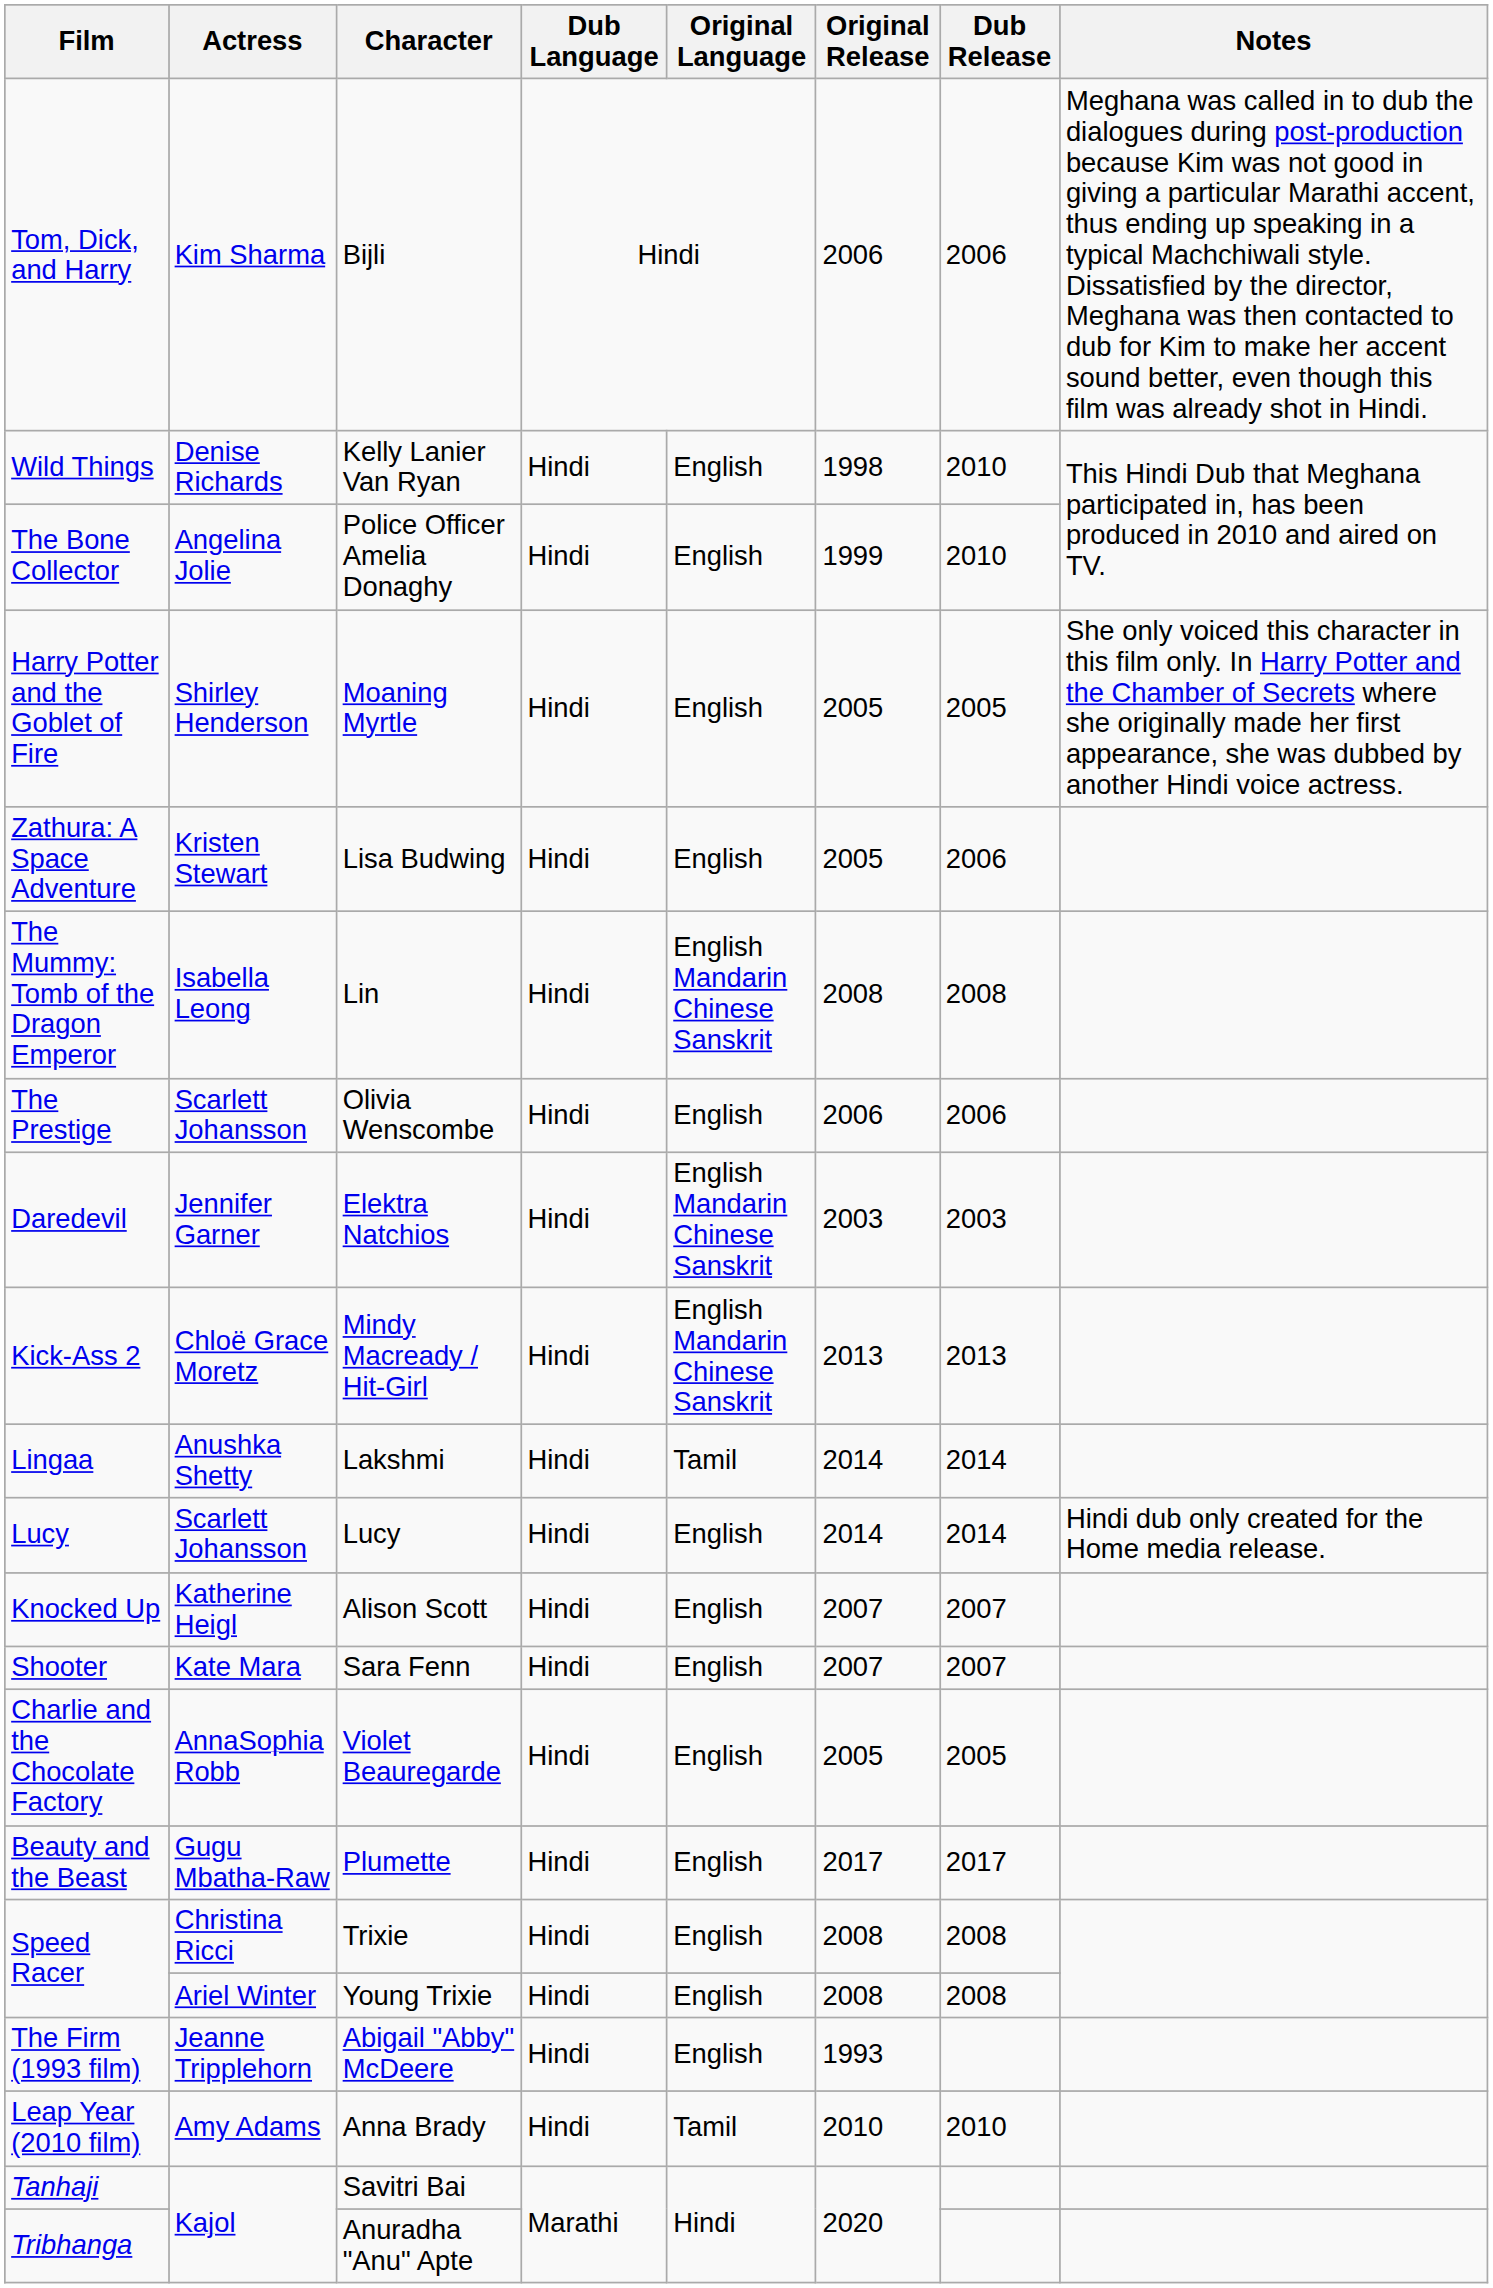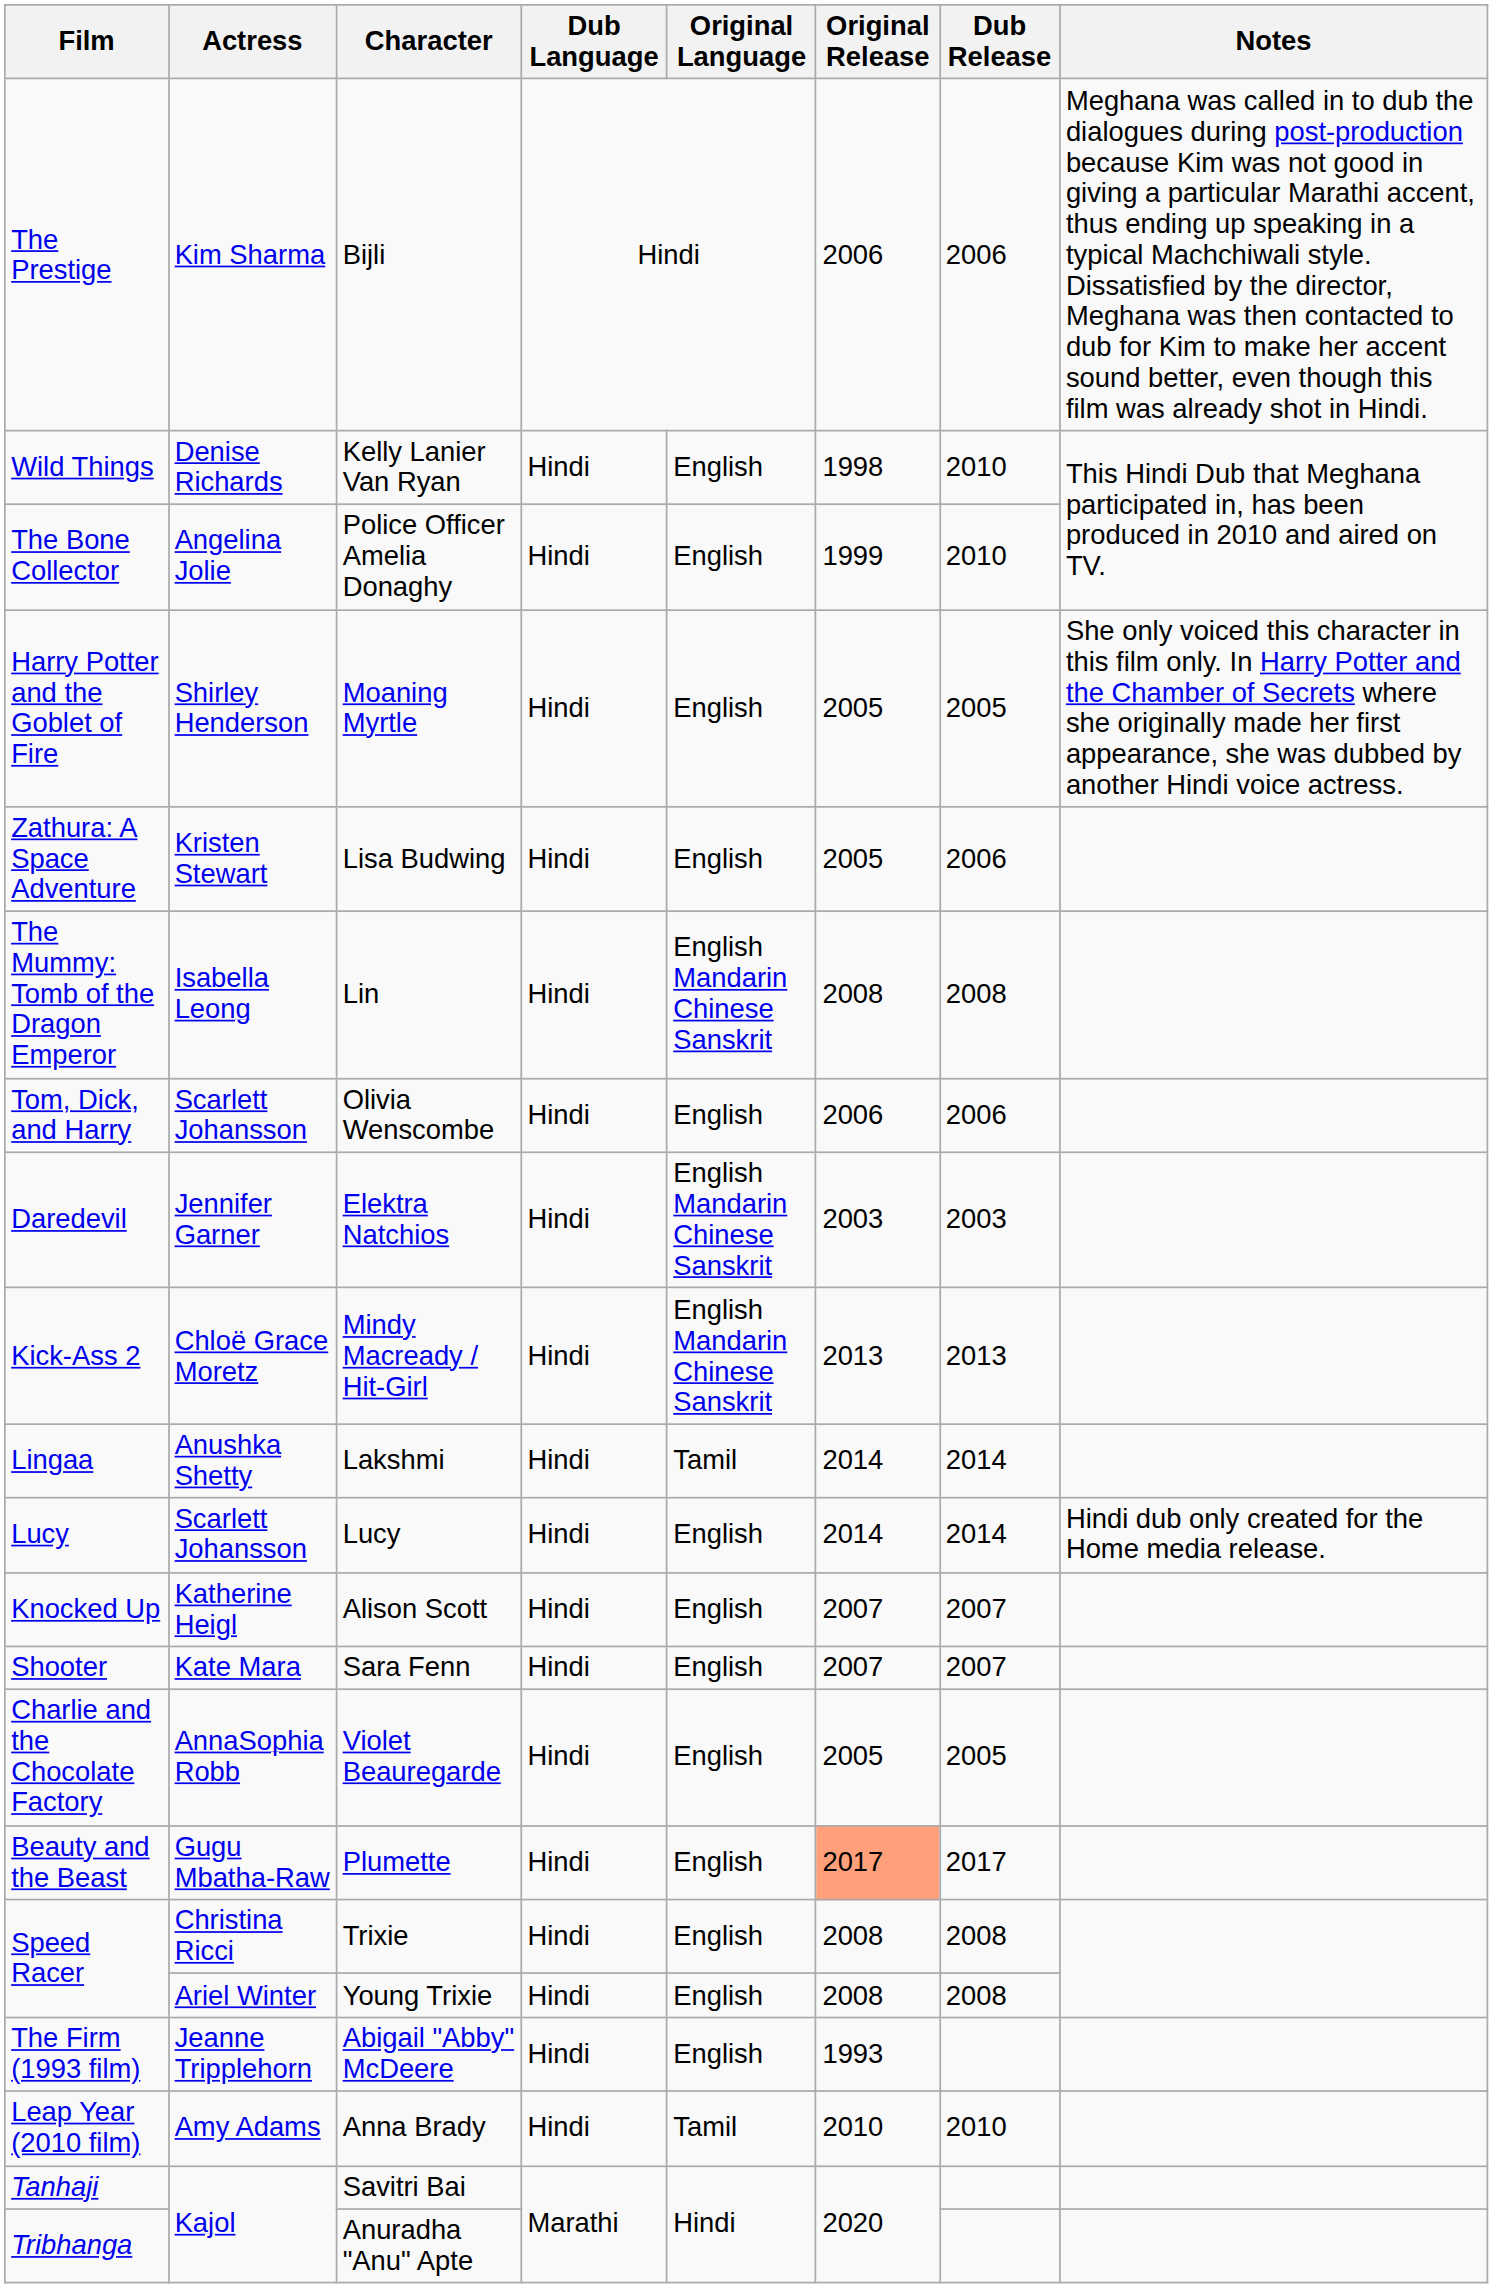 <table class="wikitable">
 <tr>
 <th>Film</th>
 <th>Actress</th>
 <th>Character</th>
 <th>Dub Language</th>
 <th>Original Language</th>
 <th>Original Release</th>
 <th>Dub Release</th>
 <th>Notes</th>
 </tr>
 <tr>
-<td><a href='#'>Tom, Dick, and Harry</a></td>
+<td><a href='#'>The Prestige</a></td>
 <td><a href='#'>Kim Sharma</a></td>
 <td>Bijli</td>
 <td colspan="2" style="text-align:center">Hindi</td>
 <td>2006</td>
 <td>2006</td>
 <td>Meghana was called in to dub the dialogues during <a href='#'>post-production</a> because Kim was not good in giving a particular Marathi accent, thus ending up speaking in a typical Machchiwali style. Dissatisfied by the director, Meghana was then contacted to dub for Kim to make her accent sound better, even though this film was already shot in Hindi.</td>
 </tr>
 <tr>
 <td><a href='#'>Wild Things</a></td>
 <td><a href='#'>Denise Richards</a></td>
 <td>Kelly Lanier Van Ryan</td>
 <td>Hindi</td>
 <td>English</td>
 <td>1998</td>
 <td>2010</td>
 <td rowspan="2">This Hindi Dub that Meghana participated in, has been produced in 2010 and aired on TV.</td>
 </tr>
 <tr>
 <td><a href='#'>The Bone Collector</a></td>
 <td><a href='#'>Angelina Jolie</a></td>
 <td>Police Officer Amelia Donaghy</td>
 <td>Hindi</td>
 <td>English</td>
 <td>1999</td>
 <td>2010</td>
 </tr>
 <tr>
 <td><a href='#'>Harry Potter and the Goblet of Fire</a></td>
 <td><a href='#'>Shirley Henderson</a></td>
 <td><a href='#'>Moaning Myrtle</a></td>
 <td>Hindi</td>
 <td>English</td>
 <td>2005</td>
 <td>2005</td>
 <td>She only voiced this character in this film only. In <a href='#'>Harry Potter and the Chamber of Secrets</a> where she originally made her first appearance, she was dubbed by another Hindi voice actress.</td>
 </tr>
 <tr>
 <td><a href='#'>Zathura: A Space Adventure</a></td>
 <td><a href='#'>Kristen Stewart</a></td>
 <td>Lisa Budwing</td>
 <td>Hindi</td>
 <td>English</td>
 <td>2005</td>
 <td>2006</td>
 <td></td>
 </tr>
 <tr>
 <td><a href='#'>The Mummy: Tomb of the Dragon Emperor</a></td>
 <td><a href='#'>Isabella Leong</a></td>
 <td>Lin</td>
 <td>Hindi</td>
 <td>English <br> <a href='#'>Mandarin Chinese</a> <br> <a href='#'>Sanskrit</a></td>
 <td>2008</td>
 <td>2008</td>
 <td></td>
 </tr>
 <tr>
-<td><a href='#'>The Prestige</a></td>
+<td><a href='#'>Tom, Dick, and Harry</a></td>
 <td><a href='#'>Scarlett Johansson</a></td>
 <td>Olivia Wenscombe</td>
 <td>Hindi</td>
 <td>English</td>
 <td>2006</td>
 <td>2006</td>
 <td></td>
 </tr>
 <tr>
 <td><a href='#'>Daredevil</a></td>
 <td><a href='#'>Jennifer Garner</a></td>
 <td><a href='#'>Elektra Natchios</a></td>
 <td>Hindi</td>
 <td>English <br> <a href='#'>Mandarin Chinese</a> <br> <a href='#'>Sanskrit</a></td>
 <td>2003</td>
 <td>2003</td>
 <td></td>
 </tr>
 <tr>
 <td><a href='#'>Kick-Ass 2</a></td>
 <td><a href='#'>Chloë Grace Moretz</a></td>
 <td><a href='#'>Mindy Macready / Hit-Girl</a></td>
 <td>Hindi</td>
 <td>English <br> <a href='#'>Mandarin Chinese</a> <br> <a href='#'>Sanskrit</a></td>
 <td>2013</td>
 <td>2013</td>
 <td></td>
 </tr>
 <tr>
 <td><a href='#'>Lingaa</a></td>
 <td><a href='#'>Anushka Shetty</a></td>
 <td>Lakshmi</td>
 <td>Hindi</td>
 <td>Tamil</td>
 <td>2014</td>
 <td>2014</td>
 <td></td>
 </tr>
 <tr>
 <td><a href='#'>Lucy</a></td>
 <td><a href='#'>Scarlett Johansson</a></td>
 <td>Lucy</td>
 <td>Hindi</td>
 <td>English</td>
 <td>2014</td>
 <td>2014</td>
 <td>Hindi dub only created for the Home media release.</td>
 </tr>
 <tr>
 <td><a href='#'>Knocked Up</a></td>
 <td><a href='#'>Katherine Heigl</a></td>
 <td>Alison Scott</td>
 <td>Hindi</td>
 <td>English</td>
 <td>2007</td>
 <td>2007</td>
 <td></td>
 </tr>
 <tr>
 <td><a href='#'>Shooter</a></td>
 <td><a href='#'>Kate Mara</a></td>
 <td>Sara Fenn</td>
 <td>Hindi</td>
 <td>English</td>
 <td>2007</td>
 <td>2007</td>
 <td></td>
 </tr>
 <tr>
 <td><a href='#'>Charlie and the Chocolate Factory</a></td>
 <td><a href='#'>AnnaSophia Robb</a></td>
 <td><a href='#'>Violet Beauregarde</a></td>
 <td>Hindi</td>
 <td>English</td>
 <td>2005</td>
 <td>2005</td>
 <td></td>
 </tr>
 <tr>
 <td><a href='#'>Beauty and the Beast</a></td>
 <td><a href='#'>Gugu Mbatha-Raw</a></td>
 <td><a href='#'>Plumette</a></td>
 <td>Hindi</td>
 <td>English</td>
-<td>2017</td>
+<td style="background: lightsalmon;">2017</td>
 <td>2017</td>
 <td></td>
 </tr>
 <tr>
 <td rowspan="2" style="text-align:centre"><a href='#'>Speed Racer</a></td>
 <td><a href='#'>Christina Ricci</a></td>
 <td>Trixie</td>
 <td>Hindi</td>
 <td>English</td>
 <td>2008</td>
 <td>2008</td>
 <td rowspan="2" style="text-align:centre"></td>
 </tr>
 <tr>
 <td><a href='#'>Ariel Winter</a></td>
 <td>Young Trixie</td>
 <td>Hindi</td>
 <td>English</td>
 <td>2008</td>
 <td>2008</td>
 </tr>
 <tr>
 <td><a href='#'>The Firm (1993 film)</a></td>
 <td><a href='#'>Jeanne Tripplehorn</a></td>
 <td><a href='#'>Abigail "Abby" McDeere</a></td>
 <td>Hindi</td>
 <td>English</td>
 <td>1993</td>
 <td></td>
 <td></td>
 </tr>
 <tr>
 <td><a href='#'>Leap Year (2010 film)</a></td>
 <td><a href='#'>Amy Adams</a></td>
 <td>Anna Brady</td>
 <td>Hindi</td>
 <td>Tamil</td>
 <td>2010</td>
 <td>2010</td>
 <td></td>
 </tr>
 <tr>
 <td><em><a href='#'>Tanhaji</a></em></td>
 <td rowspan="2"><a href='#'>Kajol</a></td>
 <td>Savitri Bai</td>
 <td rowspan="2">Marathi</td>
 <td rowspan="2">Hindi</td>
 <td rowspan="2">2020</td>
 <td></td>
 <td></td>
 </tr>
 <tr>
 <td><em><a href='#'>Tribhanga</a></em></td>
 <td>Anuradha "Anu" Apte</td>
 <td></td>
 <td></td>
 </tr>
 </table>
